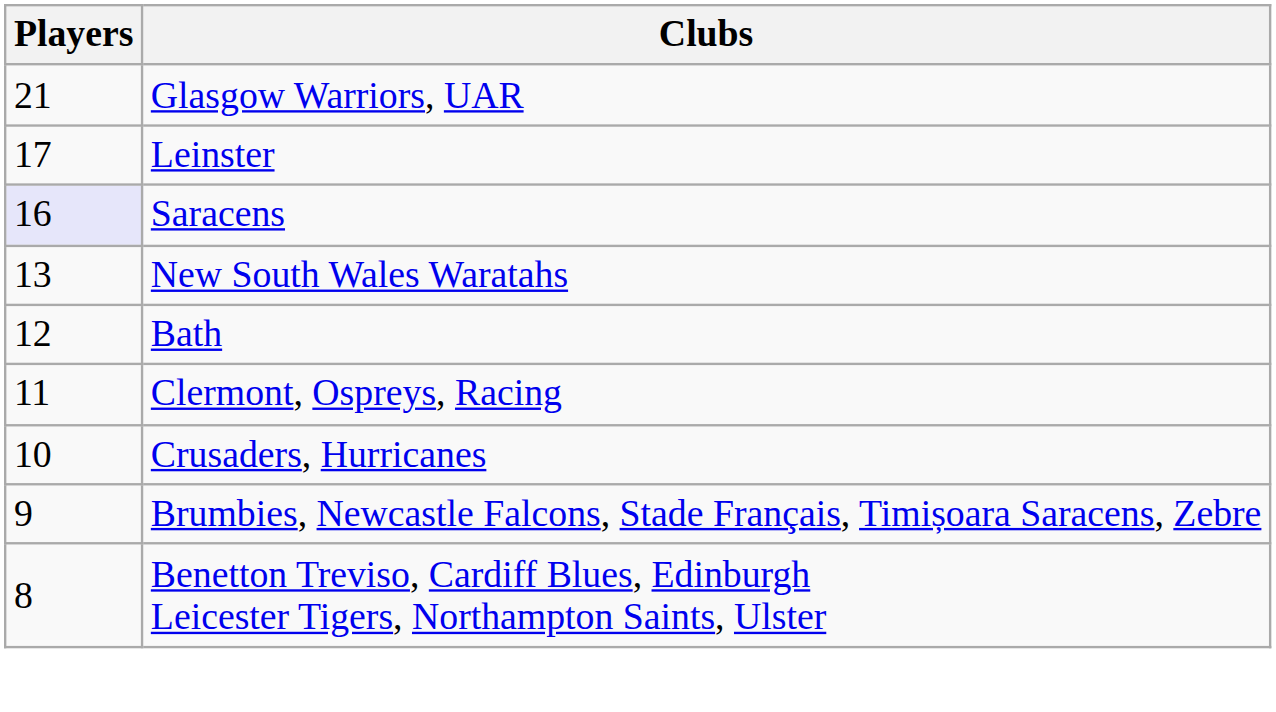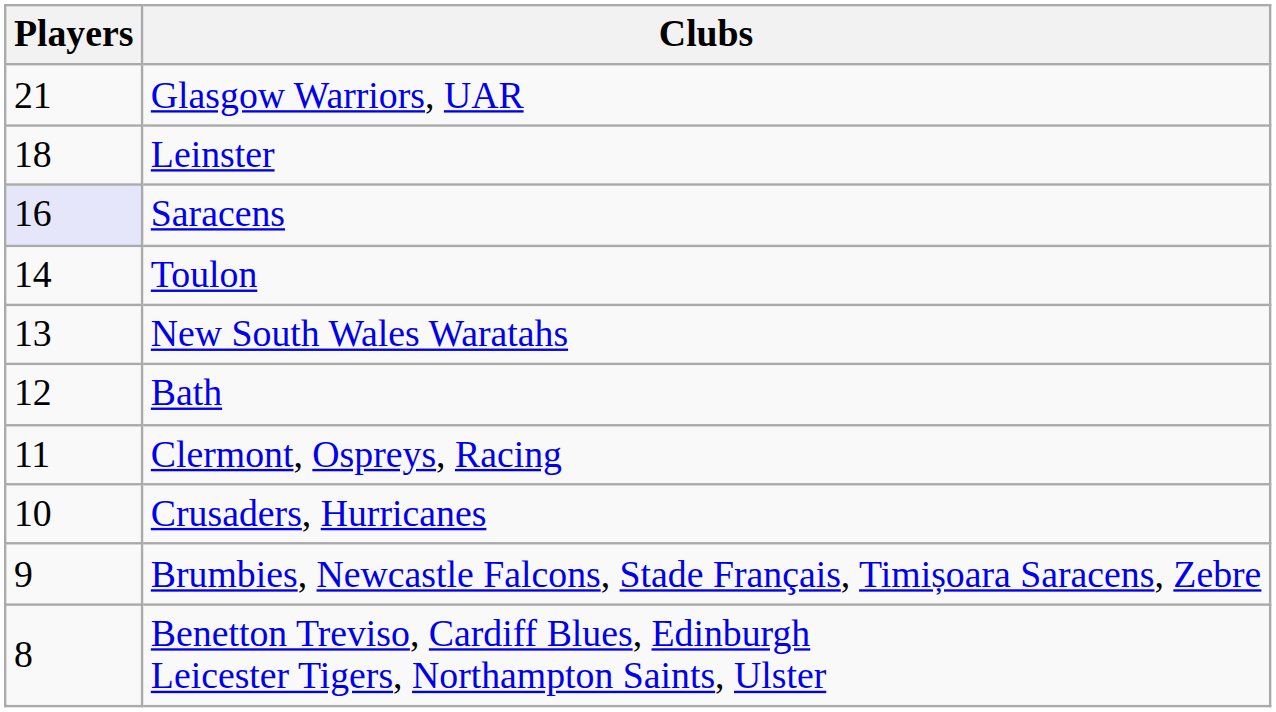 <table class="wikitable">
 <tr>
 <th>Players</th>
 <th>Clubs</th>
 </tr>
 <tr>
 <td>21</td>
 <td> <a href='#'>Glasgow Warriors</a>,  <a href='#'>UAR</a></td>
 </tr>
 <tr>
-<td>17</td>
+<td>18</td>
 <td> <a href='#'>Leinster</a></td>
 </tr>
 <tr>
 <td style="background: lavender;">16</td>
 <td> <a href='#'>Saracens</a></td>
+</tr>
+<tr>
+<td>14</td>
+<td> <a href='#'>Toulon</a></td>
 </tr>
 <tr>
 <td>13</td>
 <td> <a href='#'>New South Wales Waratahs</a></td>
 </tr>
 <tr>
 <td>12</td>
 <td> <a href='#'>Bath</a></td>
 </tr>
 <tr>
 <td>11</td>
 <td> <a href='#'>Clermont</a>,  <a href='#'>Ospreys</a>,  <a href='#'>Racing</a></td>
 </tr>
 <tr>
 <td>10</td>
 <td> <a href='#'>Crusaders</a>,  <a href='#'>Hurricanes</a></td>
 </tr>
 <tr>
 <td>9</td>
 <td> <a href='#'>Brumbies</a>,  <a href='#'>Newcastle Falcons</a>,  <a href='#'>Stade Français</a>,  <a href='#'>Timișoara Saracens</a>,  <a href='#'>Zebre</a></td>
 </tr>
 <tr>
 <td>8</td>
 <td> <a href='#'>Benetton Treviso</a>,  <a href='#'>Cardiff Blues</a>,  <a href='#'>Edinburgh</a><br> <a href='#'>Leicester Tigers</a>,  <a href='#'>Northampton Saints</a>,  <a href='#'>Ulster</a></td>
 </tr>
 </table>
